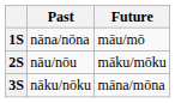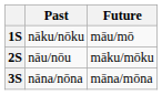 <table class="wikitable">
 <tr>
 <th></th>
 <th>Past</th>
 <th>Future</th>
 </tr>
 <tr>
 <th>1S</th>
-<td>nāna/nōna</td>
+<td>nāku/nōku</td>
 <td>māu/mō</td>
 </tr>
 <tr>
 <th>2S</th>
 <td>nāu/nōu</td>
 <td>māku/mōku</td>
 </tr>
 <tr>
 <th>3S</th>
-<td>nāku/nōku</td>
+<td>nāna/nōna</td>
 <td>māna/mōna</td>
 </tr>
 </table>
